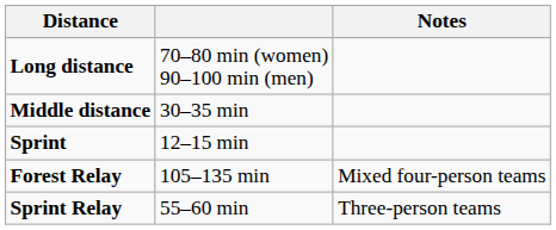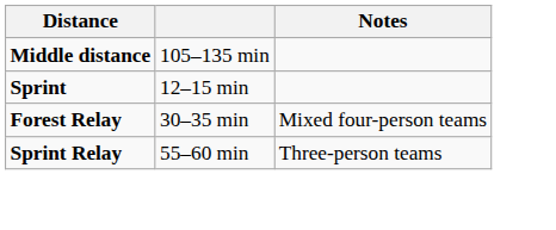 <table class="wikitable">
 <tr>
 <th>Distance</th>
 <th></th>
 <th>Notes</th>
 </tr>
 <tr>
-<td><strong>Long distance</strong></td>
-<td>70–80 min (women)<br>90–100 min (men)</td>
-<td></td>
-</tr>
-<tr>
 <td><strong>Middle distance</strong></td>
-<td>30–35 min</td>
+<td>105–135 min</td>
 <td></td>
 </tr>
 <tr>
 <td><strong>Sprint</strong></td>
 <td>12–15 min</td>
 <td></td>
 </tr>
 <tr>
 <td><strong>Forest Relay</strong></td>
-<td>105–135 min</td>
+<td>30–35 min</td>
 <td>Mixed four-person teams</td>
 </tr>
 <tr>
 <td><strong>Sprint Relay</strong></td>
 <td>55–60 min</td>
 <td>Three-person teams</td>
 </tr>
 </table>
